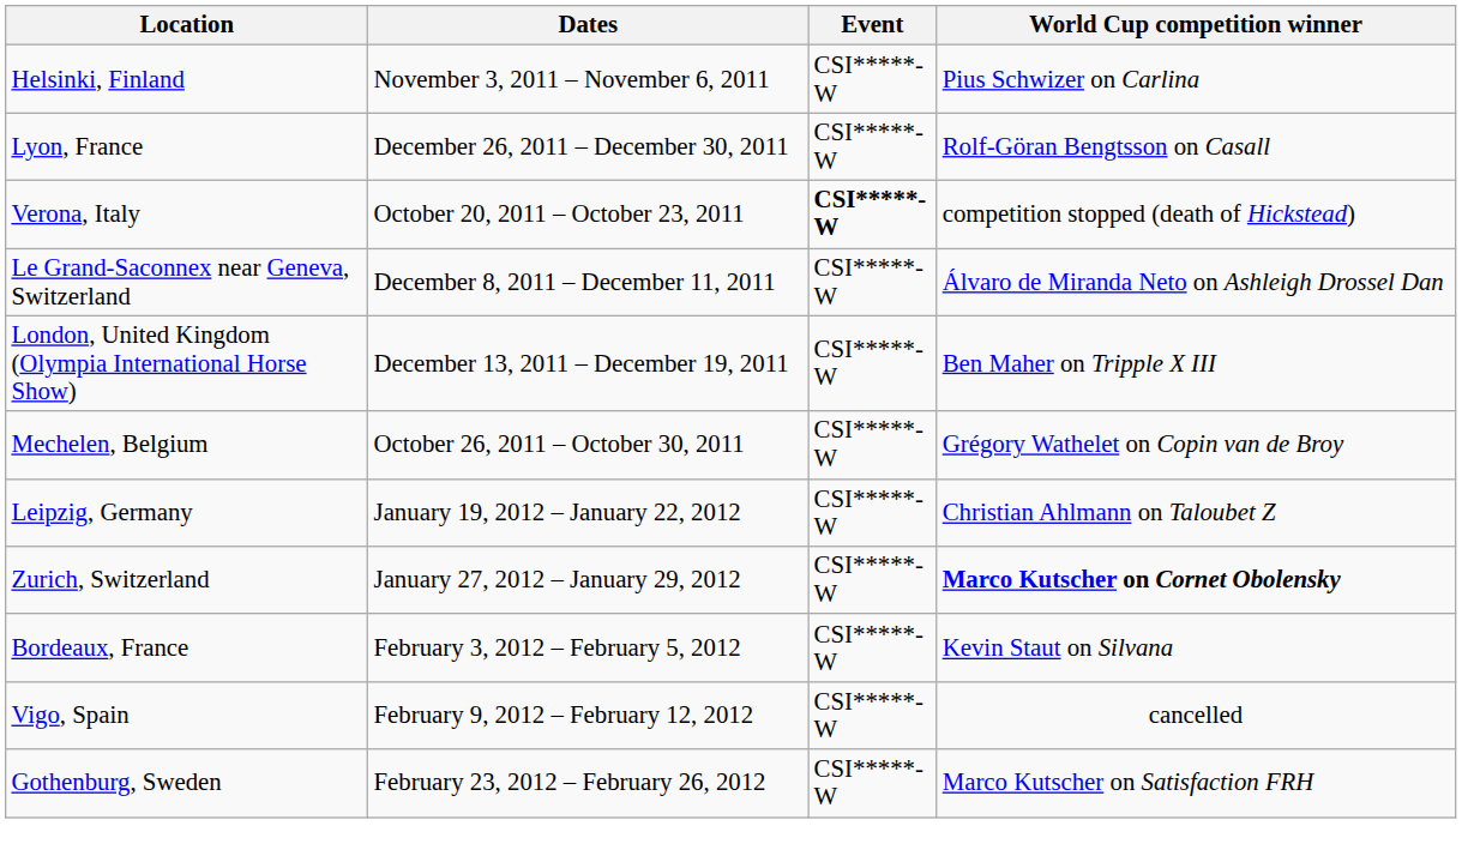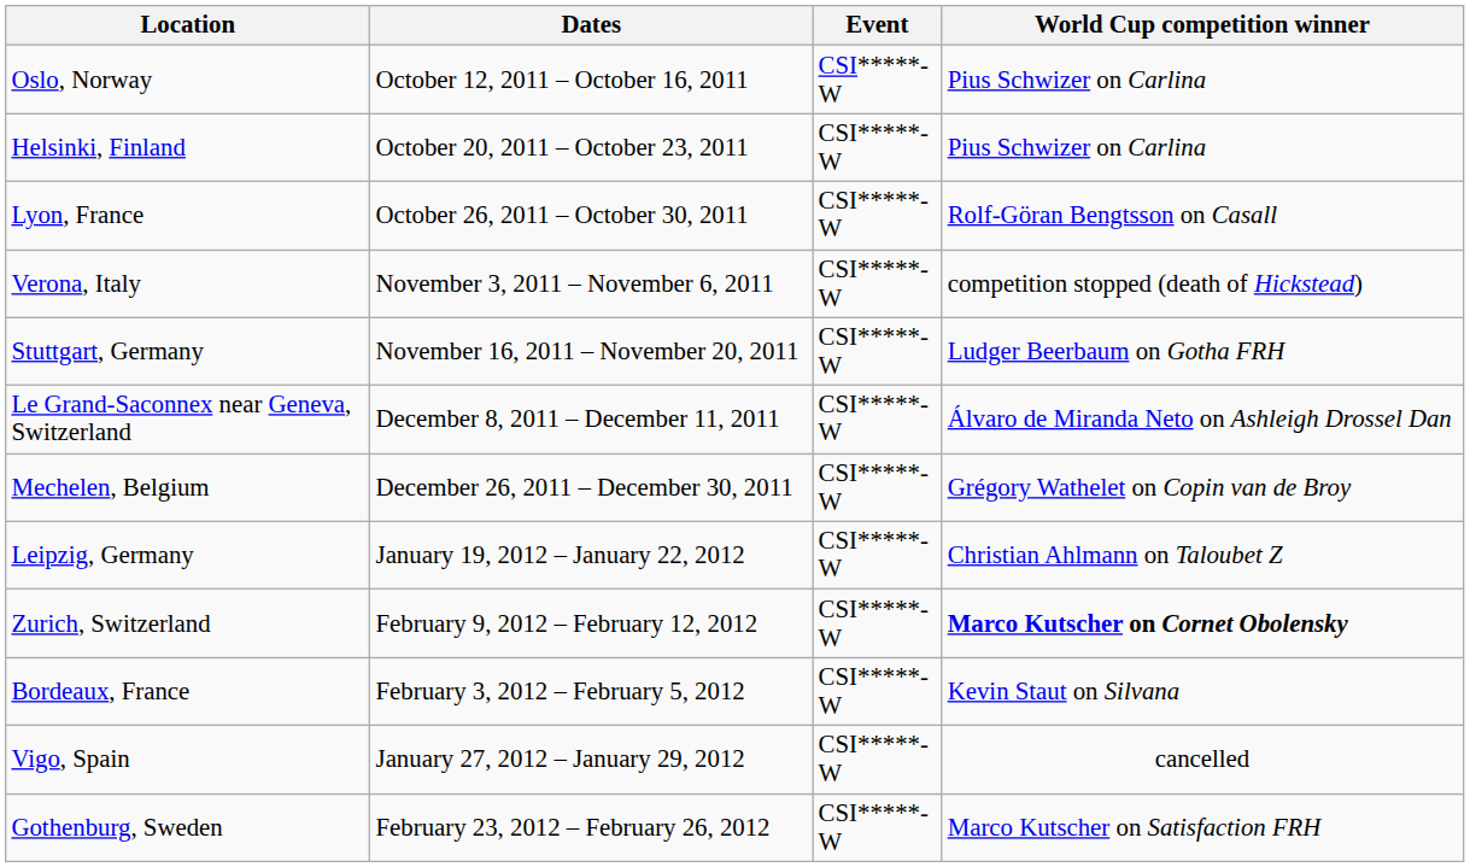 <table class="wikitable">
 <tr>
 <th width=225>Location</th>
 <th width=275>Dates</th>
 <th width=75>Event</th>
 <th width=325>World Cup competition winner</th>
 </tr>
 <tr>
+<td> <a href='#'>Oslo</a>, Norway</td>
+<td>October 12, 2011 – October 16, 2011</td>
+<td><a href='#'>CSI</a>*****-W</td>
+<td> <a href='#'>Pius Schwizer</a> on <em>Carlina</em></td>
+</tr>
+<tr>
 <td> <a href='#'>Helsinki</a>, <a href='#'>Finland</a></td>
-<td>November 3, 2011 – November 6, 2011</td>
+<td>October 20, 2011 – October 23, 2011</td>
 <td>CSI*****-W</td>
 <td> <a href='#'>Pius Schwizer</a> on <em>Carlina</em></td>
 </tr>
 <tr>
 <td> <a href='#'>Lyon</a>, France</td>
-<td>December 26, 2011 – December 30, 2011</td>
+<td>October 26, 2011 – October 30, 2011</td>
 <td>CSI*****-W</td>
 <td> <a href='#'>Rolf-Göran Bengtsson</a> on <em>Casall</em></td>
 </tr>
 <tr>
 <td> <a href='#'>Verona</a>, Italy</td>
-<td>October 20, 2011 – October 23, 2011</td>
-<td><strong>CSI*****-W</strong></td>
+<td>November 3, 2011 – November 6, 2011</td>
+<td>CSI*****-W</td>
 <td>competition stopped (death of <em><a href='#'>Hickstead</a></em>)</td>
+</tr>
+<tr>
+<td> <a href='#'>Stuttgart</a>, Germany</td>
+<td>November 16, 2011 – November 20, 2011</td>
+<td>CSI*****-W</td>
+<td> <a href='#'>Ludger Beerbaum</a> on <em>Gotha FRH</em></td>
 </tr>
 <tr>
 <td> <a href='#'>Le Grand-Saconnex</a> near <a href='#'>Geneva</a>, Switzerland</td>
 <td>December 8, 2011 – December 11, 2011</td>
 <td>CSI*****-W</td>
 <td> <a href='#'>Álvaro de Miranda Neto</a> on <em>Ashleigh Drossel Dan</em></td>
 </tr>
 <tr>
-<td> <a href='#'>London</a>, United Kingdom <br>(<a href='#'>Olympia International Horse Show</a>)</td>
-<td>December 13, 2011 – December 19, 2011</td>
-<td>CSI*****-W</td>
-<td> <a href='#'>Ben Maher</a> on <em>Tripple X III</em></td>
-</tr>
-<tr>
 <td> <a href='#'>Mechelen</a>, Belgium</td>
-<td>October 26, 2011 – October 30, 2011</td>
+<td>December 26, 2011 – December 30, 2011</td>
 <td>CSI*****-W</td>
 <td> <a href='#'>Grégory Wathelet</a> on <em>Copin van de Broy</em></td>
 </tr>
 <tr>
 <td> <a href='#'>Leipzig</a>, Germany</td>
 <td>January 19, 2012 – January 22, 2012</td>
 <td>CSI*****-W</td>
 <td> <a href='#'>Christian Ahlmann</a> on <em>Taloubet Z</em></td>
 </tr>
 <tr>
 <td> <a href='#'>Zurich</a>, Switzerland</td>
-<td>January 27, 2012 – January 29, 2012</td>
+<td>February 9, 2012 – February 12, 2012</td>
 <td>CSI*****-W</td>
 <td><strong> <a href='#'>Marco Kutscher</a> on <em>Cornet Obolensky</em></strong></td>
 </tr>
 <tr>
 <td> <a href='#'>Bordeaux</a>, France</td>
 <td>February 3, 2012 – February 5, 2012</td>
 <td>CSI*****-W</td>
 <td> <a href='#'>Kevin Staut</a> on <em>Silvana</em></td>
 </tr>
 <tr>
 <td> <a href='#'>Vigo</a>, Spain</td>
-<td>February 9, 2012 – February 12, 2012</td>
+<td>January 27, 2012 – January 29, 2012</td>
 <td>CSI*****-W</td>
 <td align="center">cancelled</td>
 </tr>
 <tr>
 <td> <a href='#'>Gothenburg</a>, Sweden</td>
 <td>February 23, 2012 – February 26, 2012</td>
 <td>CSI*****-W</td>
 <td> <a href='#'>Marco Kutscher</a> on <em>Satisfaction FRH</em></td>
 </tr>
 </table>
